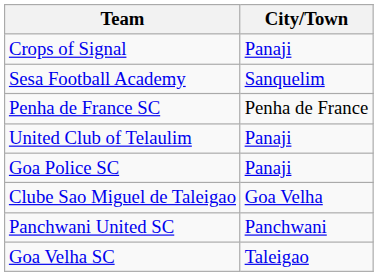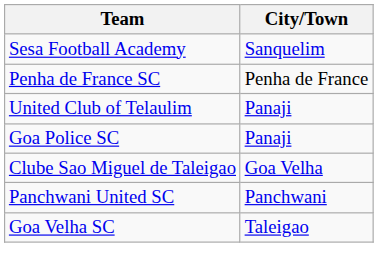 <table class="wikitable sortable">
 <tr>
 <th>Team</th>
 <th>City/Town</th>
-</tr>
-<tr>
-<td><a href='#'>Crops of Signal</a></td>
-<td><a href='#'>Panaji</a></td>
 </tr>
 <tr>
 <td><a href='#'>Sesa Football Academy</a></td>
 <td><a href='#'>Sanquelim</a></td>
 </tr>
 <tr>
 <td><a href='#'>Penha de France SC</a></td>
 <td>Penha de France</td>
 </tr>
 <tr>
 <td><a href='#'>United Club of Telaulim</a></td>
 <td><a href='#'>Panaji</a></td>
 </tr>
 <tr>
 <td><a href='#'>Goa Police SC</a></td>
 <td><a href='#'>Panaji</a></td>
 </tr>
 <tr>
 <td><a href='#'>Clube Sao Miguel de Taleigao</a></td>
 <td><a href='#'>Goa Velha</a></td>
 </tr>
 <tr>
 <td><a href='#'>Panchwani United SC</a></td>
 <td><a href='#'>Panchwani</a></td>
 </tr>
 <tr>
 <td><a href='#'>Goa Velha SC</a></td>
 <td><a href='#'>Taleigao</a></td>
 </tr>
 </table>
